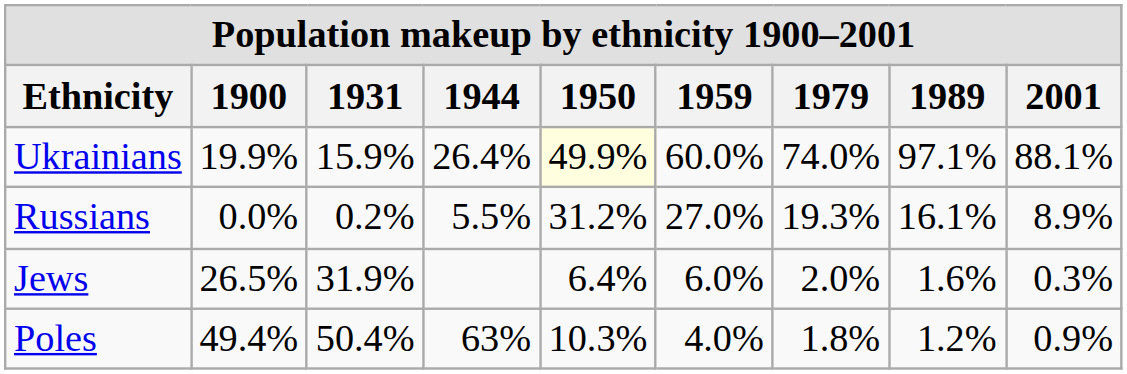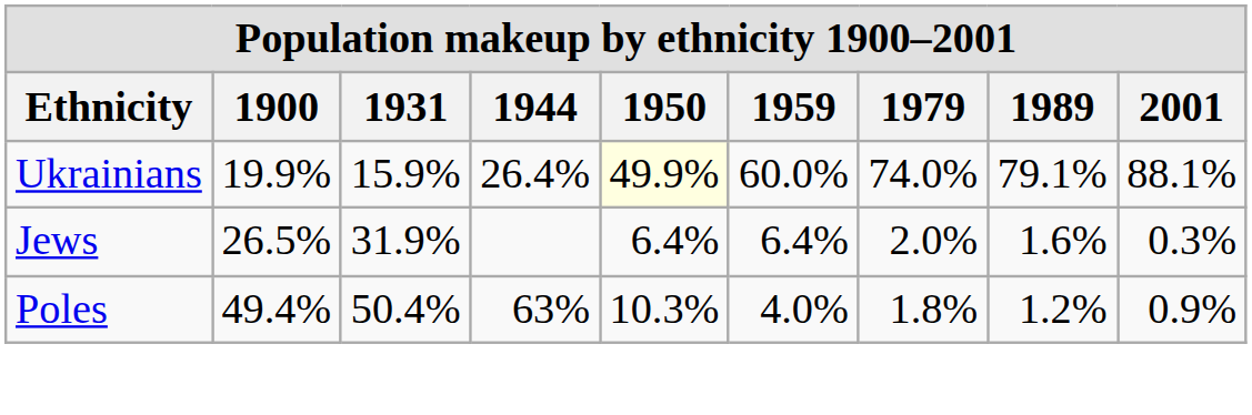 <table class="wikitable floatright">
 <tr>
 <th colspan="9" style="background:#E0E0E0;">Population makeup by ethnicity 1900–2001</th>
 </tr>
 <tr>
 <th>Ethnicity</th>
 <th>1900</th>
 <th>1931</th>
 <th>1944</th>
 <th>1950</th>
 <th>1959</th>
 <th>1979</th>
 <th>1989</th>
 <th>2001</th>
 </tr>
 <tr style="text-align:right;">
 <td style="text-align:left;"><a href='#'>Ukrainians</a></td>
 <td>19.9%</td>
 <td>15.9%</td>
 <td>26.4%</td>
 <td style="background: lightyellow;">49.9%</td>
 <td>60.0%</td>
 <td>74.0%</td>
-<td>97.1%</td>
+<td>79.1%</td>
 <td>88.1%</td>
-</tr>
-<tr style="text-align:right;">
-<td style="text-align:left;"><a href='#'>Russians</a></td>
-<td>0.0%</td>
-<td>0.2%</td>
-<td>5.5%</td>
-<td>31.2%</td>
-<td>27.0%</td>
-<td>19.3%</td>
-<td>16.1%</td>
-<td>8.9%</td>
 </tr>
 <tr style="text-align:right;">
 <td style="text-align:left;"><a href='#'>Jews</a></td>
 <td>26.5%</td>
 <td>31.9%</td>
 <td></td>
 <td>6.4%</td>
-<td>6.0%</td>
+<td>6.4%</td>
 <td>2.0%</td>
 <td>1.6%</td>
 <td>0.3%</td>
 </tr>
 <tr style="text-align:right;">
 <td style="text-align:left;"><a href='#'>Poles</a></td>
 <td>49.4%</td>
 <td>50.4%</td>
 <td>63%</td>
 <td>10.3%</td>
 <td>4.0%</td>
 <td>1.8%</td>
 <td>1.2%</td>
 <td>0.9%</td>
 </tr>
 </table>
